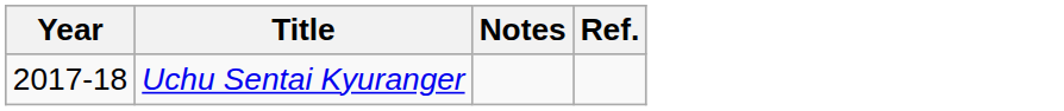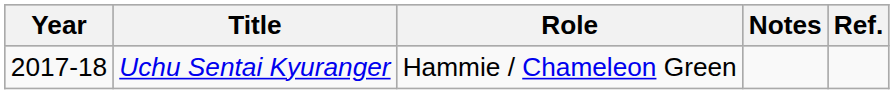 <table class="wikitable">
 <tr>
 <th>Year</th>
 <th>Title</th>
+<th>Role</th>
 <th>Notes</th>
 <th>Ref.</th>
 </tr>
 <tr>
 <td>2017-18</td>
 <td><em><a href='#'>Uchu Sentai Kyuranger</a></em></td>
+<td>Hammie / <a href='#'>Chameleon</a> Green</td>
 <td></td>
 <td></td>
 </tr>
 </table>
